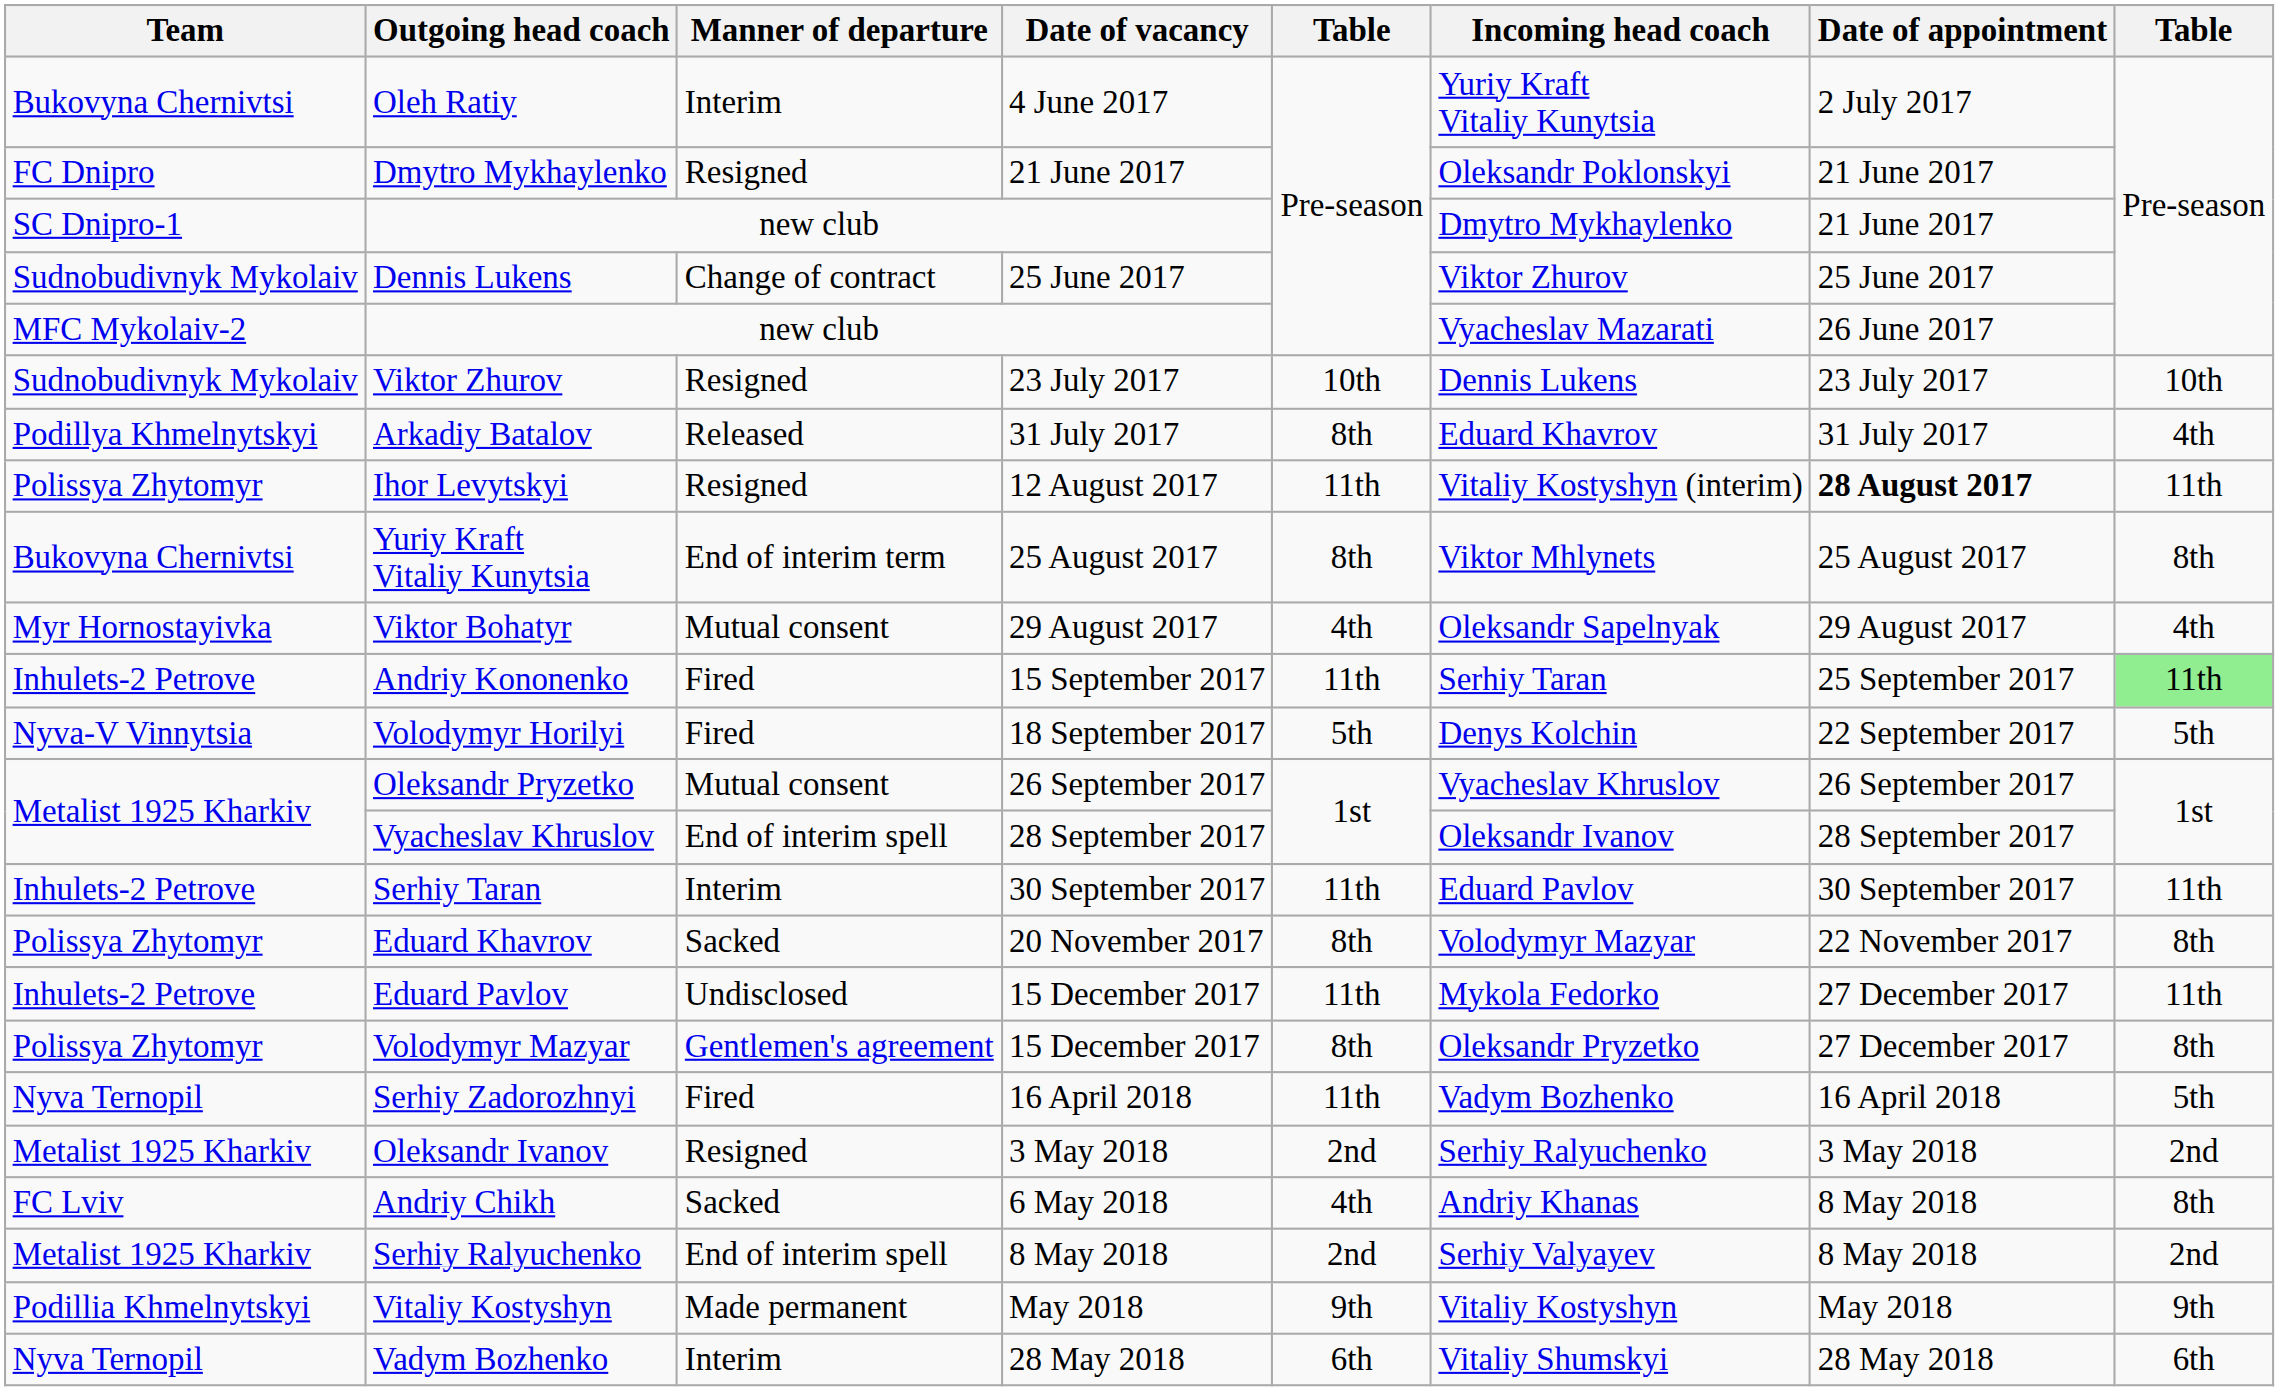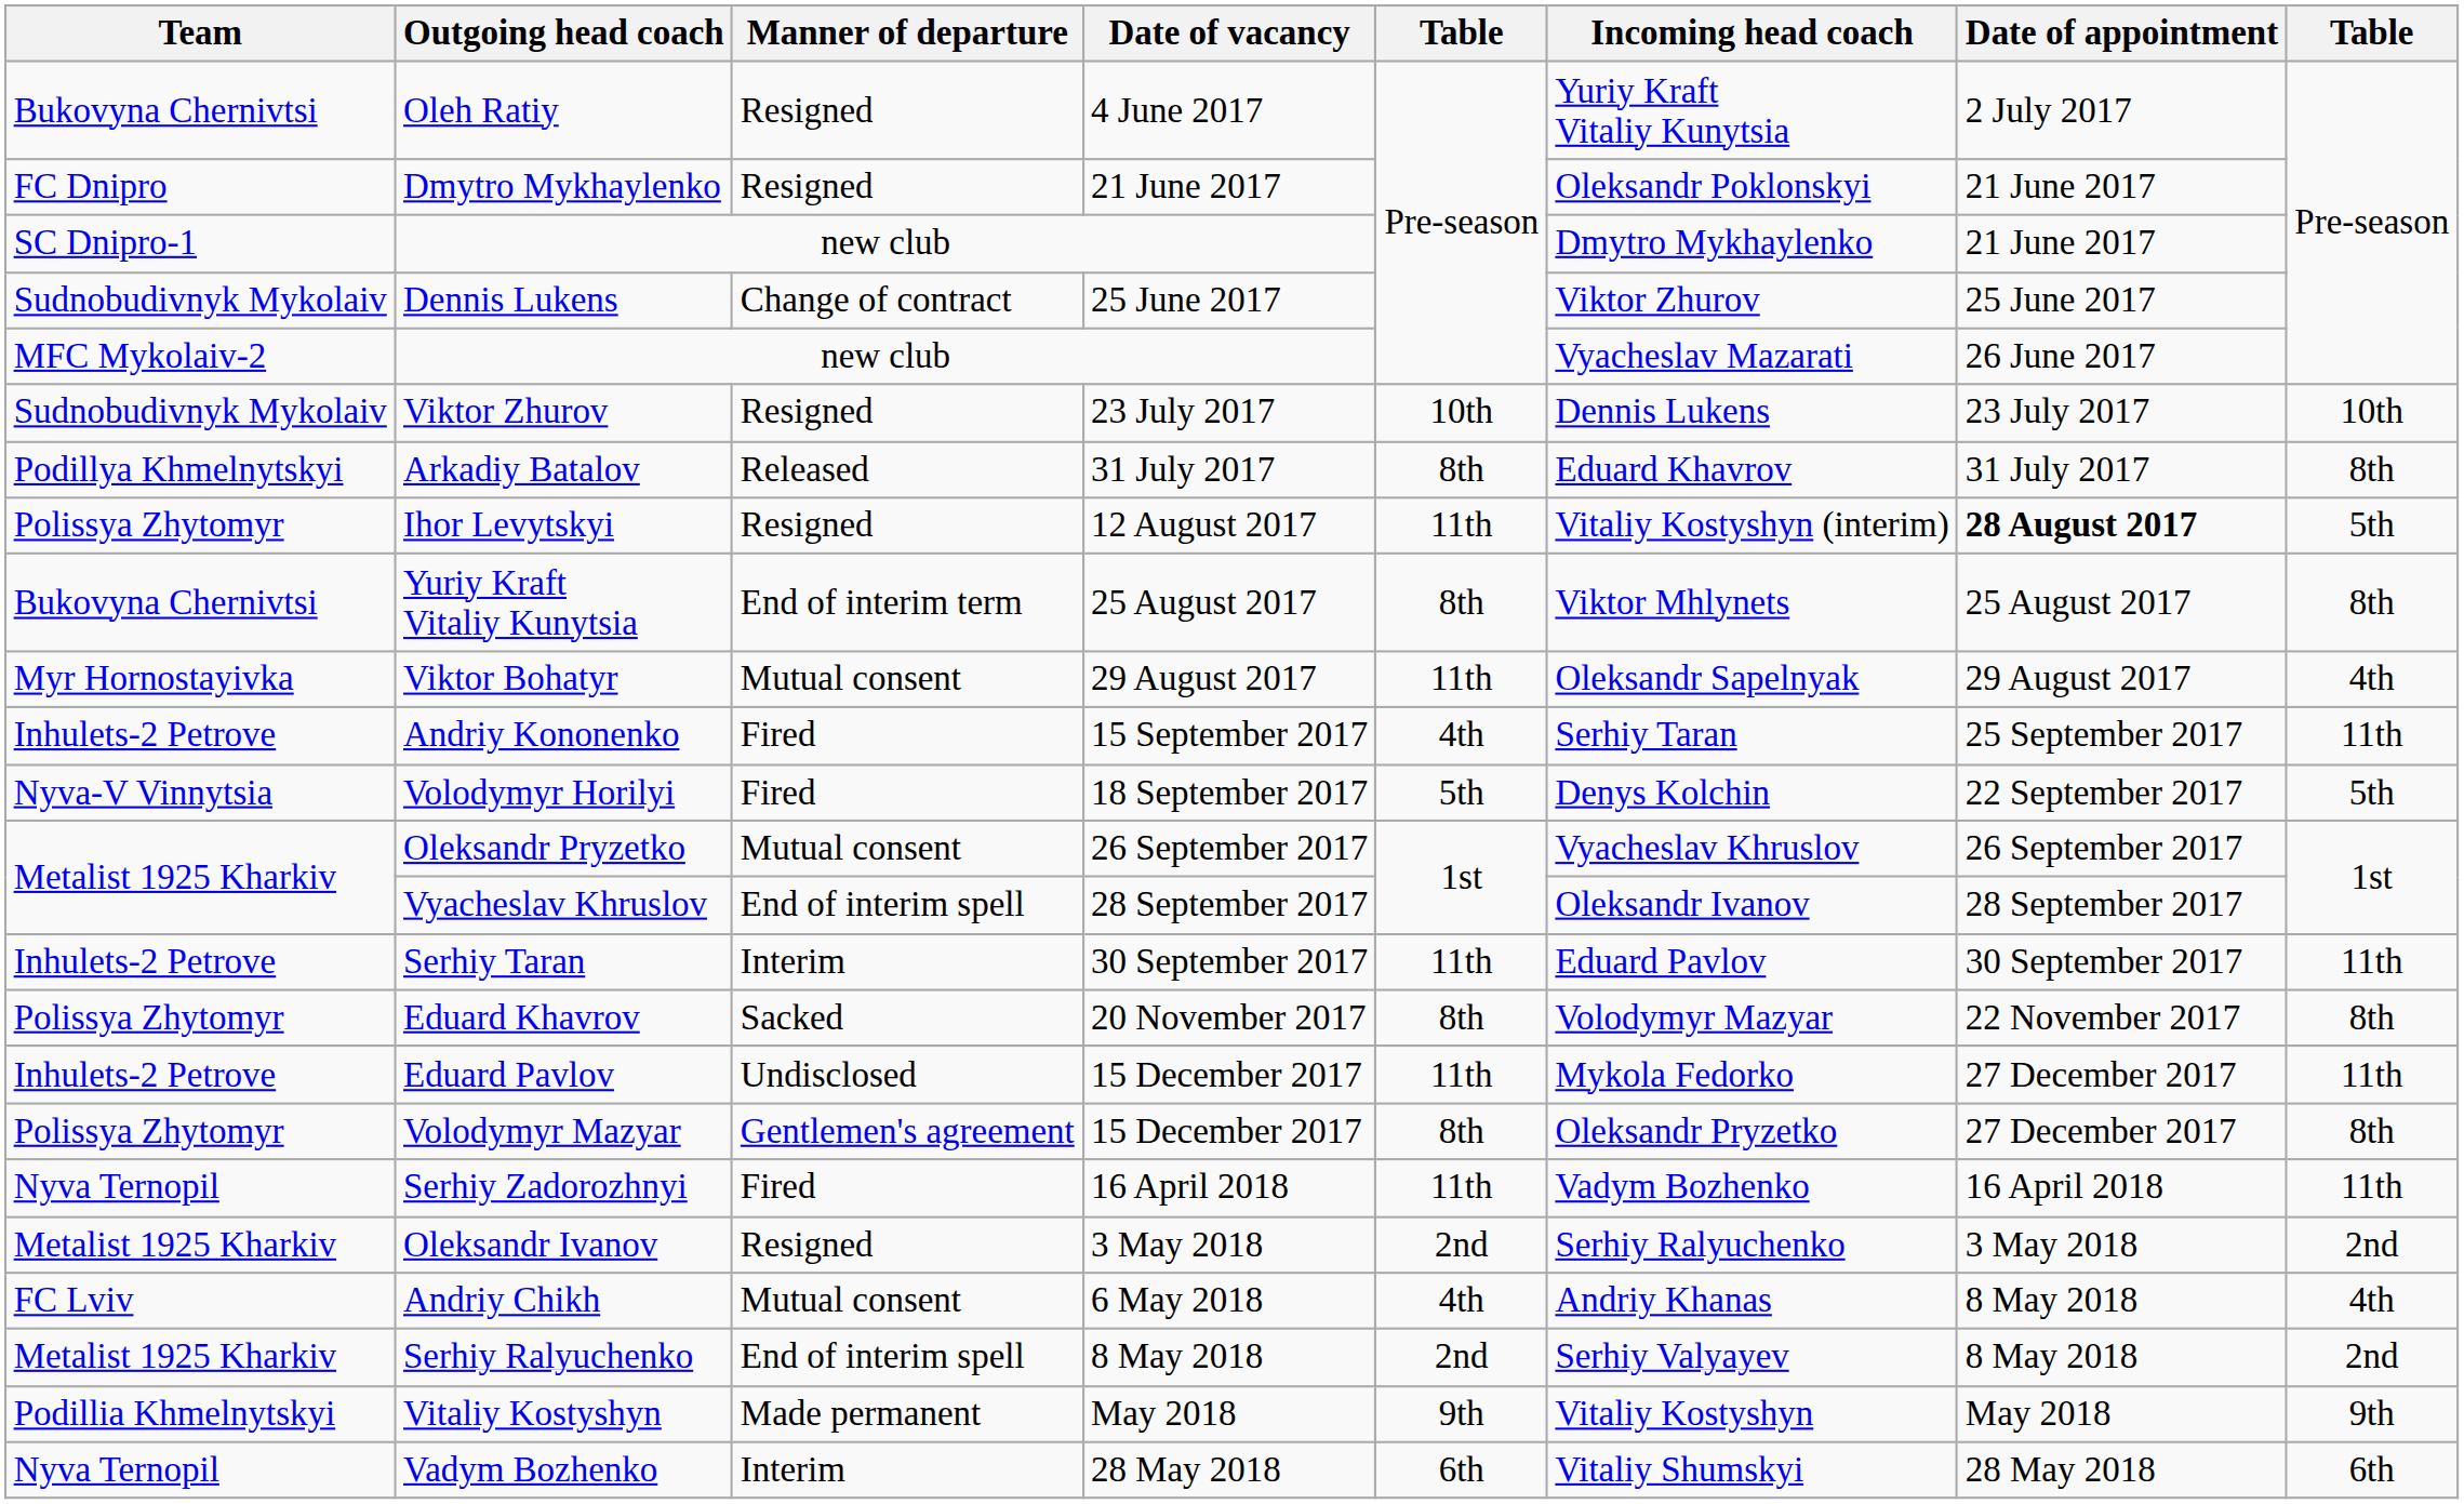 <table class="wikitable sortable">
 <tr>
 <th>Team</th>
 <th>Outgoing head coach</th>
 <th>Manner of departure</th>
 <th>Date of vacancy</th>
 <th>Table</th>
 <th>Incoming head coach</th>
 <th>Date of appointment</th>
 <th>Table</th>
 </tr>
 <tr>
 <td><a href='#'>Bukovyna Chernivtsi</a></td>
 <td> <a href='#'>Oleh Ratiy</a></td>
-<td>Interim</td>
+<td>Resigned</td>
 <td>4 June 2017</td>
 <td rowspan=5>Pre-season</td>
 <td> <a href='#'>Yuriy Kraft</a> <br> <a href='#'>Vitaliy Kunytsia</a> </td>
 <td>2 July 2017</td>
 <td rowspan=5>Pre-season</td>
 </tr>
 <tr>
 <td><a href='#'>FC Dnipro</a></td>
 <td> <a href='#'>Dmytro Mykhaylenko</a></td>
 <td>Resigned</td>
 <td>21 June 2017</td>
 <td> <a href='#'>Oleksandr Poklonskyi</a></td>
 <td>21 June 2017</td>
 </tr>
 <tr>
 <td><a href='#'>SC Dnipro-1</a></td>
 <td align=center colspan=3>new club</td>
 <td> <a href='#'>Dmytro Mykhaylenko</a></td>
 <td>21 June 2017</td>
 </tr>
 <tr>
 <td><a href='#'>Sudnobudivnyk Mykolaiv</a></td>
 <td> <a href='#'>Dennis Lukens</a></td>
 <td>Change of contract</td>
 <td>25 June 2017</td>
 <td> <a href='#'>Viktor Zhurov</a></td>
 <td>25 June 2017</td>
 </tr>
 <tr>
 <td><a href='#'>MFC Mykolaiv-2</a></td>
 <td align=center colspan=3>new club</td>
 <td> <a href='#'>Vyacheslav Mazarati</a></td>
 <td>26 June 2017</td>
 </tr>
 <tr>
 <td><a href='#'>Sudnobudivnyk Mykolaiv</a></td>
 <td> <a href='#'>Viktor Zhurov</a></td>
 <td>Resigned</td>
 <td>23 July 2017</td>
 <td align=center>10th</td>
 <td> <a href='#'>Dennis Lukens</a></td>
 <td>23 July 2017</td>
 <td align=center>10th</td>
 </tr>
 <tr>
 <td><a href='#'>Podillya Khmelnytskyi</a></td>
 <td> <a href='#'>Arkadiy Batalov</a></td>
 <td>Released</td>
 <td>31 July 2017</td>
 <td align=center>8th</td>
 <td> <a href='#'>Eduard Khavrov</a></td>
 <td>31 July 2017</td>
-<td align=center>4th</td>
+<td align=center>8th</td>
 </tr>
 <tr>
 <td><a href='#'>Polissya Zhytomyr</a></td>
 <td> <a href='#'>Ihor Levytskyi</a></td>
 <td>Resigned</td>
 <td>12 August 2017</td>
 <td align=center>11th</td>
 <td> <a href='#'>Vitaliy Kostyshyn</a> (interim)</td>
 <td><strong>28 August 2017</strong></td>
-<td align=center>11th</td>
+<td align=center>5th</td>
 </tr>
 <tr>
 <td><a href='#'>Bukovyna Chernivtsi</a></td>
 <td> <a href='#'>Yuriy Kraft</a> <br> <a href='#'>Vitaliy Kunytsia</a> </td>
 <td>End of interim term</td>
 <td>25 August 2017</td>
 <td align=center>8th</td>
 <td> <a href='#'>Viktor Mhlynets</a></td>
 <td>25 August 2017</td>
 <td align=center>8th</td>
 </tr>
 <tr>
 <td><a href='#'>Myr Hornostayivka</a></td>
 <td> <a href='#'>Viktor Bohatyr</a></td>
 <td>Mutual consent</td>
 <td>29 August 2017</td>
-<td align=center>4th</td>
+<td align=center>11th</td>
 <td> <a href='#'>Oleksandr Sapelnyak</a></td>
 <td>29 August 2017</td>
 <td align=center>4th</td>
 </tr>
 <tr>
 <td><a href='#'>Inhulets-2 Petrove</a></td>
 <td> <a href='#'>Andriy Kononenko</a></td>
 <td>Fired</td>
 <td>15 September 2017</td>
-<td align=center>11th</td>
+<td align=center>4th</td>
 <td> <a href='#'>Serhiy Taran</a> </td>
 <td>25 September 2017</td>
-<td align=center style="background: lightgreen;">11th</td>
+<td align=center>11th</td>
 </tr>
 <tr>
 <td><a href='#'>Nyva-V Vinnytsia</a></td>
 <td> <a href='#'>Volodymyr Horilyi</a></td>
 <td>Fired</td>
 <td>18 September 2017</td>
 <td align=center>5th</td>
 <td> <a href='#'>Denys Kolchin</a></td>
 <td>22 September 2017</td>
 <td align=center>5th</td>
 </tr>
 <tr>
 <td rowspan=2><a href='#'>Metalist 1925 Kharkiv</a></td>
 <td> <a href='#'>Oleksandr Pryzetko</a></td>
 <td>Mutual consent</td>
 <td>26 September 2017</td>
 <td align=center rowspan=2>1st</td>
 <td> <a href='#'>Vyacheslav Khruslov</a> </td>
 <td>26 September 2017</td>
 <td align=center rowspan=2>1st</td>
 </tr>
 <tr>
 <td> <a href='#'>Vyacheslav Khruslov</a> </td>
 <td>End of interim spell</td>
 <td>28 September 2017</td>
 <td> <a href='#'>Oleksandr Ivanov</a></td>
 <td>28 September 2017</td>
 </tr>
 <tr>
 <td><a href='#'>Inhulets-2 Petrove</a></td>
 <td> <a href='#'>Serhiy Taran</a></td>
 <td>Interim</td>
 <td>30 September 2017</td>
 <td align=center>11th</td>
 <td> <a href='#'>Eduard Pavlov</a></td>
 <td>30 September 2017</td>
 <td align=center>11th</td>
 </tr>
 <tr>
 <td><a href='#'>Polissya Zhytomyr</a></td>
 <td> <a href='#'>Eduard Khavrov</a></td>
 <td>Sacked</td>
 <td>20 November 2017</td>
 <td align=center>8th</td>
 <td> <a href='#'>Volodymyr Mazyar</a></td>
 <td>22 November 2017</td>
 <td align=center>8th</td>
 </tr>
 <tr>
 <td><a href='#'>Inhulets-2 Petrove</a></td>
 <td> <a href='#'>Eduard Pavlov</a></td>
 <td>Undisclosed</td>
 <td>15 December 2017</td>
 <td align=center>11th</td>
 <td> <a href='#'>Mykola Fedorko</a></td>
 <td>27 December 2017</td>
 <td align=center>11th</td>
 </tr>
 <tr>
 <td><a href='#'>Polissya Zhytomyr</a></td>
 <td> <a href='#'>Volodymyr Mazyar</a></td>
 <td><a href='#'>Gentlemen's agreement</a></td>
 <td>15 December 2017</td>
 <td align=center>8th</td>
 <td> <a href='#'>Oleksandr Pryzetko</a></td>
 <td>27 December 2017</td>
 <td align=center>8th</td>
 </tr>
 <tr>
 <td><a href='#'>Nyva Ternopil</a></td>
 <td> <a href='#'>Serhiy Zadorozhnyi</a></td>
 <td>Fired</td>
 <td>16 April 2018</td>
 <td align=center>11th</td>
 <td> <a href='#'>Vadym Bozhenko</a> </td>
 <td>16 April 2018</td>
-<td align=center>5th</td>
+<td align=center>11th</td>
 </tr>
 <tr>
 <td><a href='#'>Metalist 1925 Kharkiv</a></td>
 <td> <a href='#'>Oleksandr Ivanov</a></td>
 <td>Resigned</td>
 <td>3 May 2018</td>
 <td align=center>2nd</td>
 <td> <a href='#'>Serhiy Ralyuchenko</a> </td>
 <td>3 May 2018</td>
 <td align=center>2nd</td>
 </tr>
 <tr>
 <td><a href='#'>FC Lviv</a></td>
 <td> <a href='#'>Andriy Chikh</a></td>
-<td>Sacked</td>
+<td>Mutual consent</td>
 <td>6 May 2018</td>
 <td align=center>4th</td>
 <td> <a href='#'>Andriy Khanas</a> </td>
 <td>8 May 2018</td>
-<td align=center>8th</td>
+<td align=center>4th</td>
 </tr>
 <tr>
 <td><a href='#'>Metalist 1925 Kharkiv</a></td>
 <td> <a href='#'>Serhiy Ralyuchenko</a> </td>
 <td>End of interim spell</td>
 <td>8 May 2018</td>
 <td align=center>2nd</td>
 <td> <a href='#'>Serhiy Valyayev</a></td>
 <td>8 May 2018</td>
 <td align=center>2nd</td>
 </tr>
 <tr>
 <td><a href='#'>Podillia Khmelnytskyi</a></td>
 <td> <a href='#'>Vitaliy Kostyshyn</a> </td>
 <td>Made permanent</td>
 <td>May 2018</td>
 <td align=center>9th</td>
 <td> <a href='#'>Vitaliy Kostyshyn</a></td>
 <td>May 2018</td>
 <td align=center>9th</td>
 </tr>
 <tr>
 <td><a href='#'>Nyva Ternopil</a></td>
 <td> <a href='#'>Vadym Bozhenko</a> </td>
 <td>Interim</td>
 <td>28 May 2018</td>
 <td align=center>6th</td>
 <td> <a href='#'>Vitaliy Shumskyi</a></td>
 <td>28 May 2018</td>
 <td align=center>6th</td>
 </tr>
 </table>
